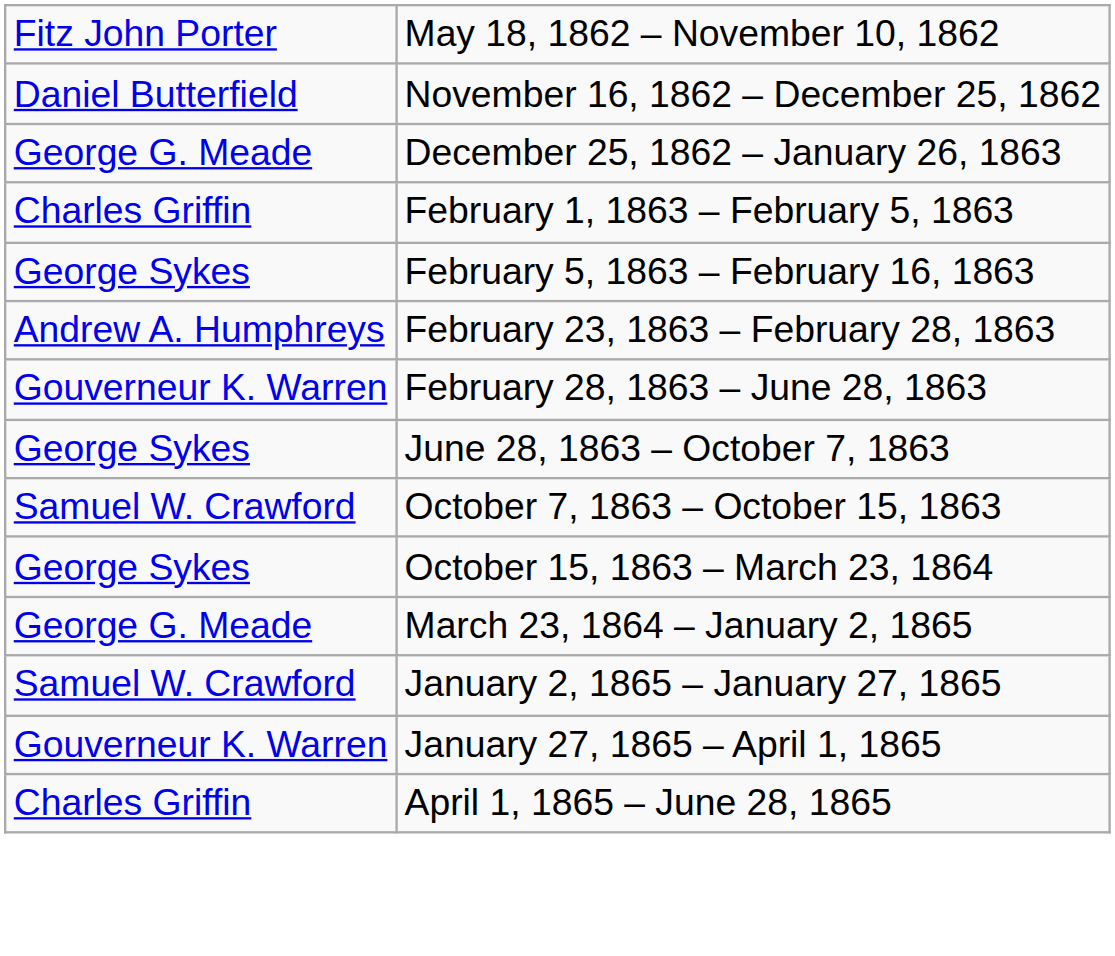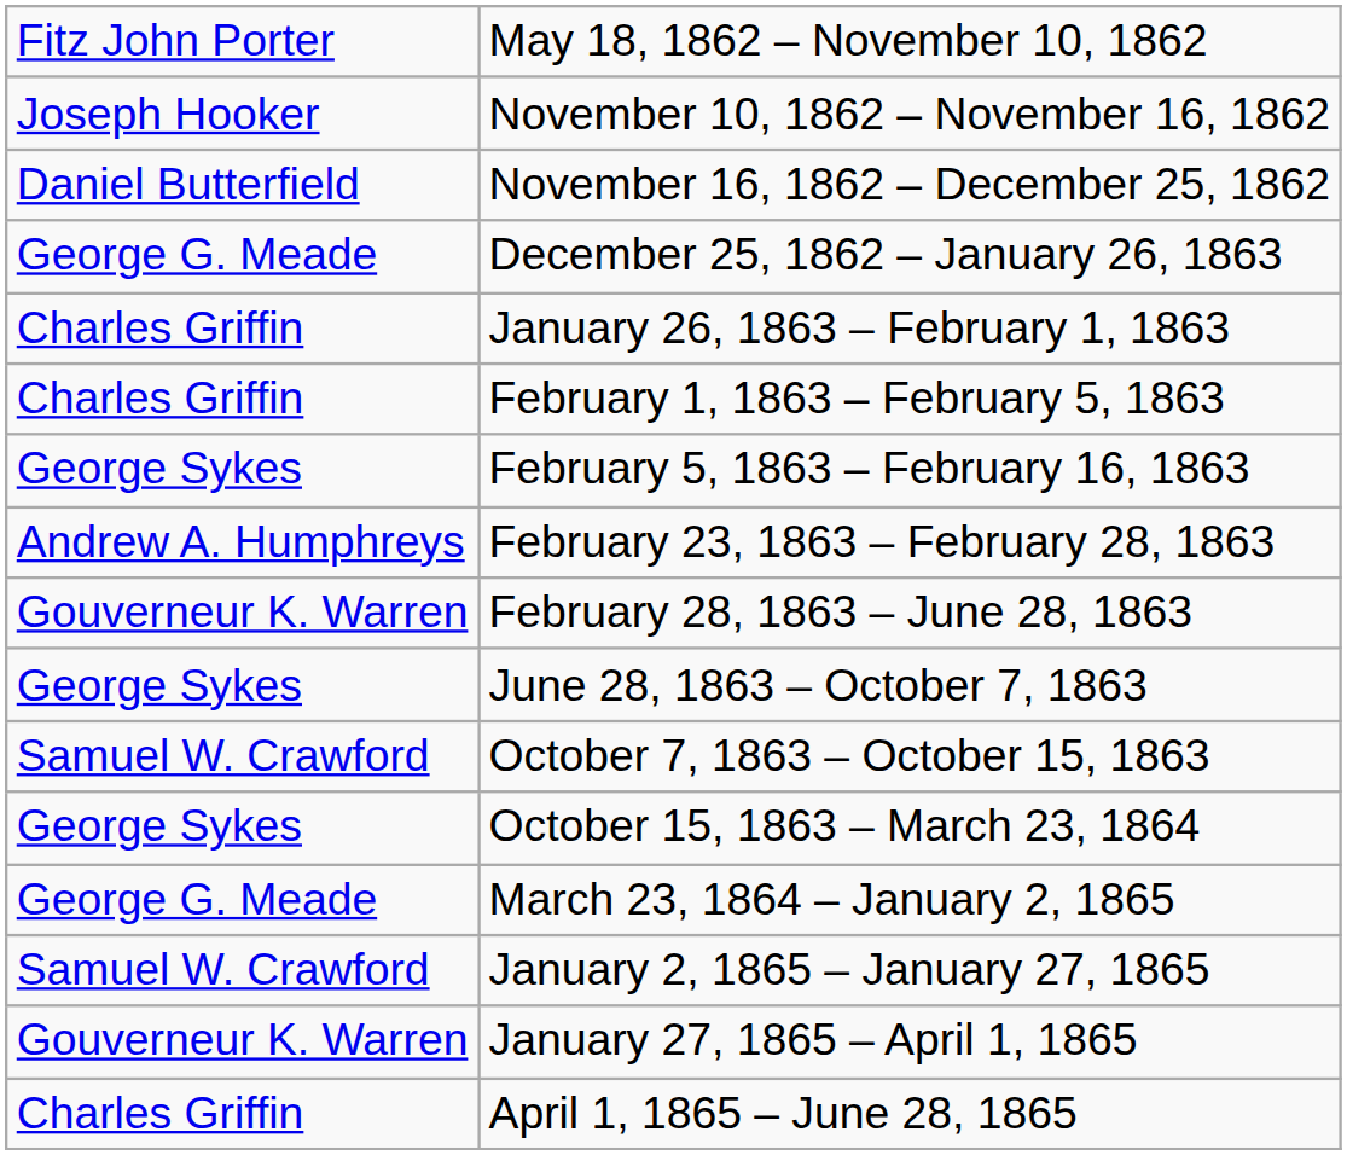 <table class="wikitable">
 <tr>
 <td><a href='#'>Fitz John Porter</a></td>
 <td>May 18, 1862 – November 10, 1862</td>
+</tr>
+<tr>
+<td><a href='#'>Joseph Hooker</a></td>
+<td>November 10, 1862 – November 16, 1862</td>
 </tr>
 <tr>
 <td><a href='#'>Daniel Butterfield</a></td>
 <td>November 16, 1862 – December 25, 1862</td>
 </tr>
 <tr>
 <td><a href='#'>George G. Meade</a></td>
 <td>December 25, 1862 – January 26, 1863</td>
+</tr>
+<tr>
+<td><a href='#'>Charles Griffin</a></td>
+<td>January 26, 1863 – February 1, 1863</td>
 </tr>
 <tr>
 <td><a href='#'>Charles Griffin</a></td>
 <td>February 1, 1863 – February 5, 1863</td>
 </tr>
 <tr>
 <td><a href='#'>George Sykes</a></td>
 <td>February 5, 1863 – February 16, 1863</td>
 </tr>
 <tr>
 <td><a href='#'>Andrew A. Humphreys</a></td>
 <td>February 23, 1863 – February 28, 1863</td>
 </tr>
 <tr>
 <td><a href='#'>Gouverneur K. Warren</a></td>
 <td>February 28, 1863 – June 28, 1863</td>
 </tr>
 <tr>
 <td><a href='#'>George Sykes</a></td>
 <td>June 28, 1863 – October 7, 1863</td>
 </tr>
 <tr>
 <td><a href='#'>Samuel W. Crawford</a></td>
 <td>October 7, 1863 – October 15, 1863</td>
 </tr>
 <tr>
 <td><a href='#'>George Sykes</a></td>
 <td>October 15, 1863 – March 23, 1864</td>
 </tr>
 <tr>
 <td><a href='#'>George G. Meade</a></td>
 <td>March 23, 1864 – January 2, 1865</td>
 </tr>
 <tr>
 <td><a href='#'>Samuel W. Crawford</a></td>
 <td>January 2, 1865 – January 27, 1865</td>
 </tr>
 <tr>
 <td><a href='#'>Gouverneur K. Warren</a></td>
 <td>January 27, 1865 – April 1, 1865</td>
 </tr>
 <tr>
 <td><a href='#'>Charles Griffin</a></td>
 <td>April 1, 1865 – June 28, 1865</td>
 </tr>
 </table>
